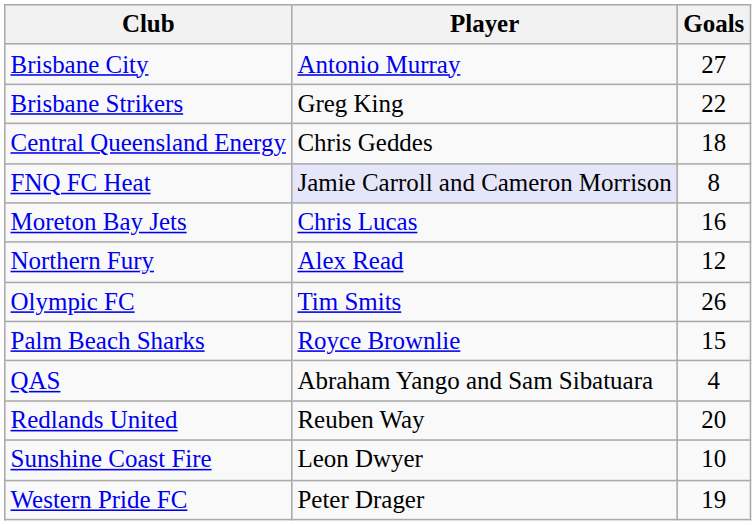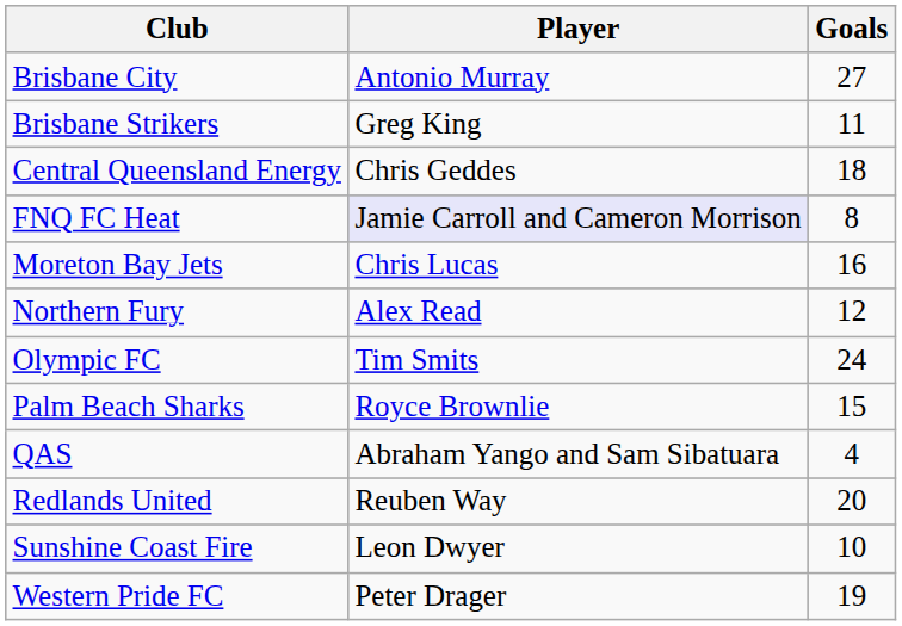 <table class="wikitable">
 <tr>
 <th>Club</th>
 <th>Player</th>
 <th>Goals</th>
 </tr>
 <tr>
 <td><a href='#'>Brisbane City</a></td>
 <td><a href='#'>Antonio Murray</a></td>
 <td align=center>27</td>
 </tr>
 <tr>
 <td><a href='#'>Brisbane Strikers</a></td>
 <td>Greg King</td>
-<td align=center>22</td>
+<td align=center>11</td>
 </tr>
 <tr>
 <td><a href='#'>Central Queensland Energy</a></td>
 <td>Chris Geddes</td>
 <td align=center>18</td>
 </tr>
 <tr>
 <td><a href='#'>FNQ FC Heat</a></td>
 <td style="background: lavender;">Jamie Carroll and Cameron Morrison</td>
 <td align=center>8</td>
 </tr>
 <tr>
 <td><a href='#'>Moreton Bay Jets</a></td>
 <td><a href='#'>Chris Lucas</a></td>
 <td align=center>16</td>
 </tr>
 <tr>
 <td><a href='#'>Northern Fury</a></td>
 <td><a href='#'>Alex Read</a></td>
 <td align=center>12</td>
 </tr>
 <tr>
 <td><a href='#'>Olympic FC</a></td>
 <td><a href='#'>Tim Smits</a></td>
-<td align=center>26</td>
+<td align=center>24</td>
 </tr>
 <tr>
 <td><a href='#'>Palm Beach Sharks</a></td>
 <td><a href='#'>Royce Brownlie</a></td>
 <td align=center>15</td>
 </tr>
 <tr>
 <td><a href='#'>QAS</a></td>
 <td>Abraham Yango and Sam Sibatuara</td>
 <td align=center>4</td>
 </tr>
 <tr>
 <td><a href='#'>Redlands United</a></td>
 <td>Reuben Way</td>
 <td align=center>20</td>
 </tr>
 <tr>
 <td><a href='#'>Sunshine Coast Fire</a></td>
 <td>Leon Dwyer</td>
 <td align=center>10</td>
 </tr>
 <tr>
 <td><a href='#'>Western Pride FC</a></td>
 <td>Peter Drager</td>
 <td align=center>19</td>
 </tr>
 </table>
